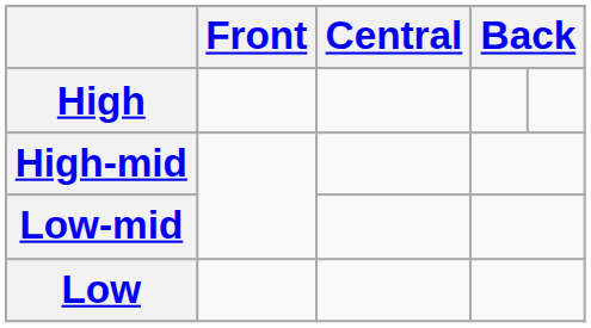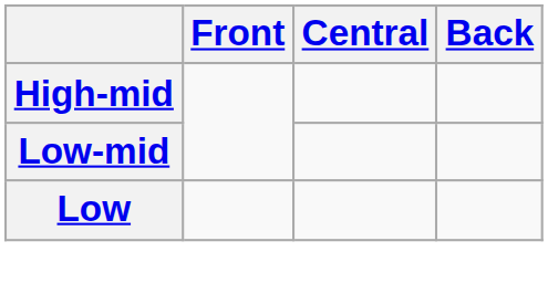 <table class="wikitable" style="text-align:center">
 <tr>
 <th></th>
 <th><a href='#'>Front</a></th>
 <th><a href='#'>Central</a></th>
 <th colspan="2"><a href='#'>Back</a></th>
-</tr>
-<tr>
-<th><a href='#'>High</a></th>
-<td align="center"></td>
-<td></td>
-<td></td>
-<td></td>
 </tr>
 <tr>
 <th><a href='#'>High-mid</a></th>
 <td rowspan="2"></td>
 <td></td>
 <td colspan="2"> </td>
 </tr>
 <tr>
 <th><a href='#'>Low-mid</a></th>
 <td></td>
 <td colspan="2"></td>
 </tr>
 <tr>
 <th><a href='#'>Low</a></th>
 <td></td>
 <td> </td>
 <td colspan="2"></td>
 </tr>
 </table>
